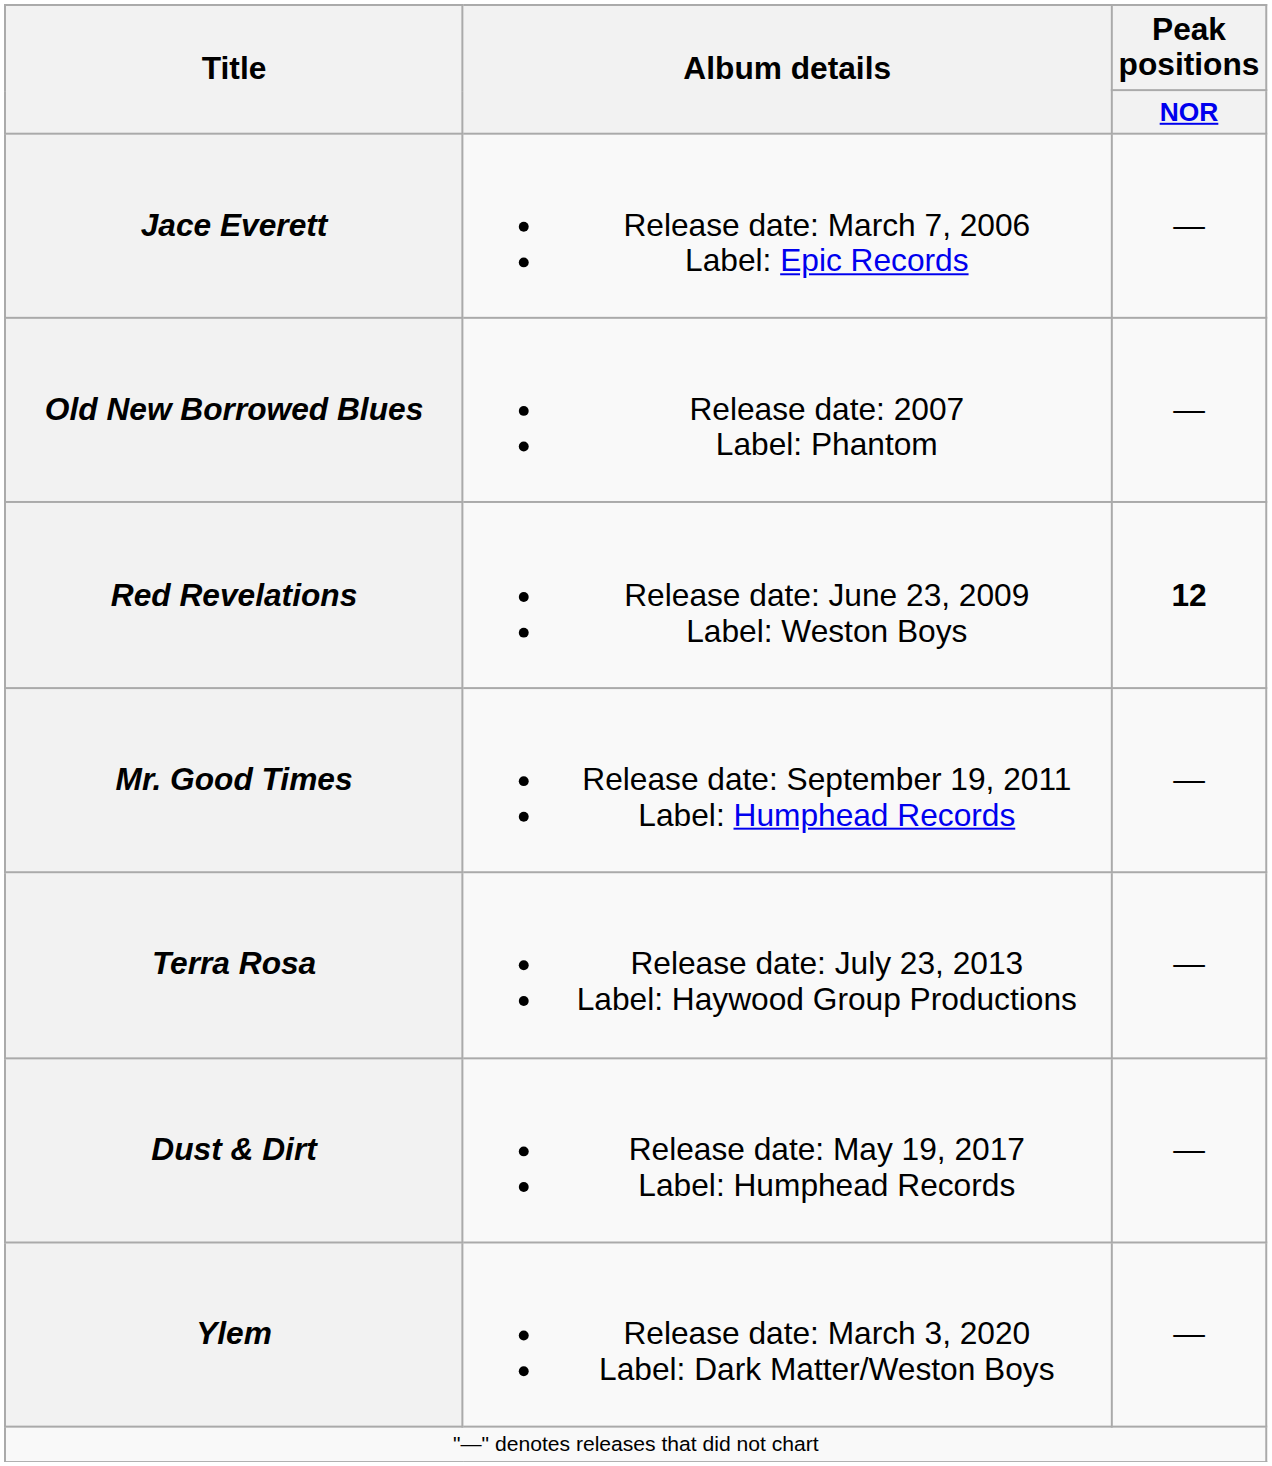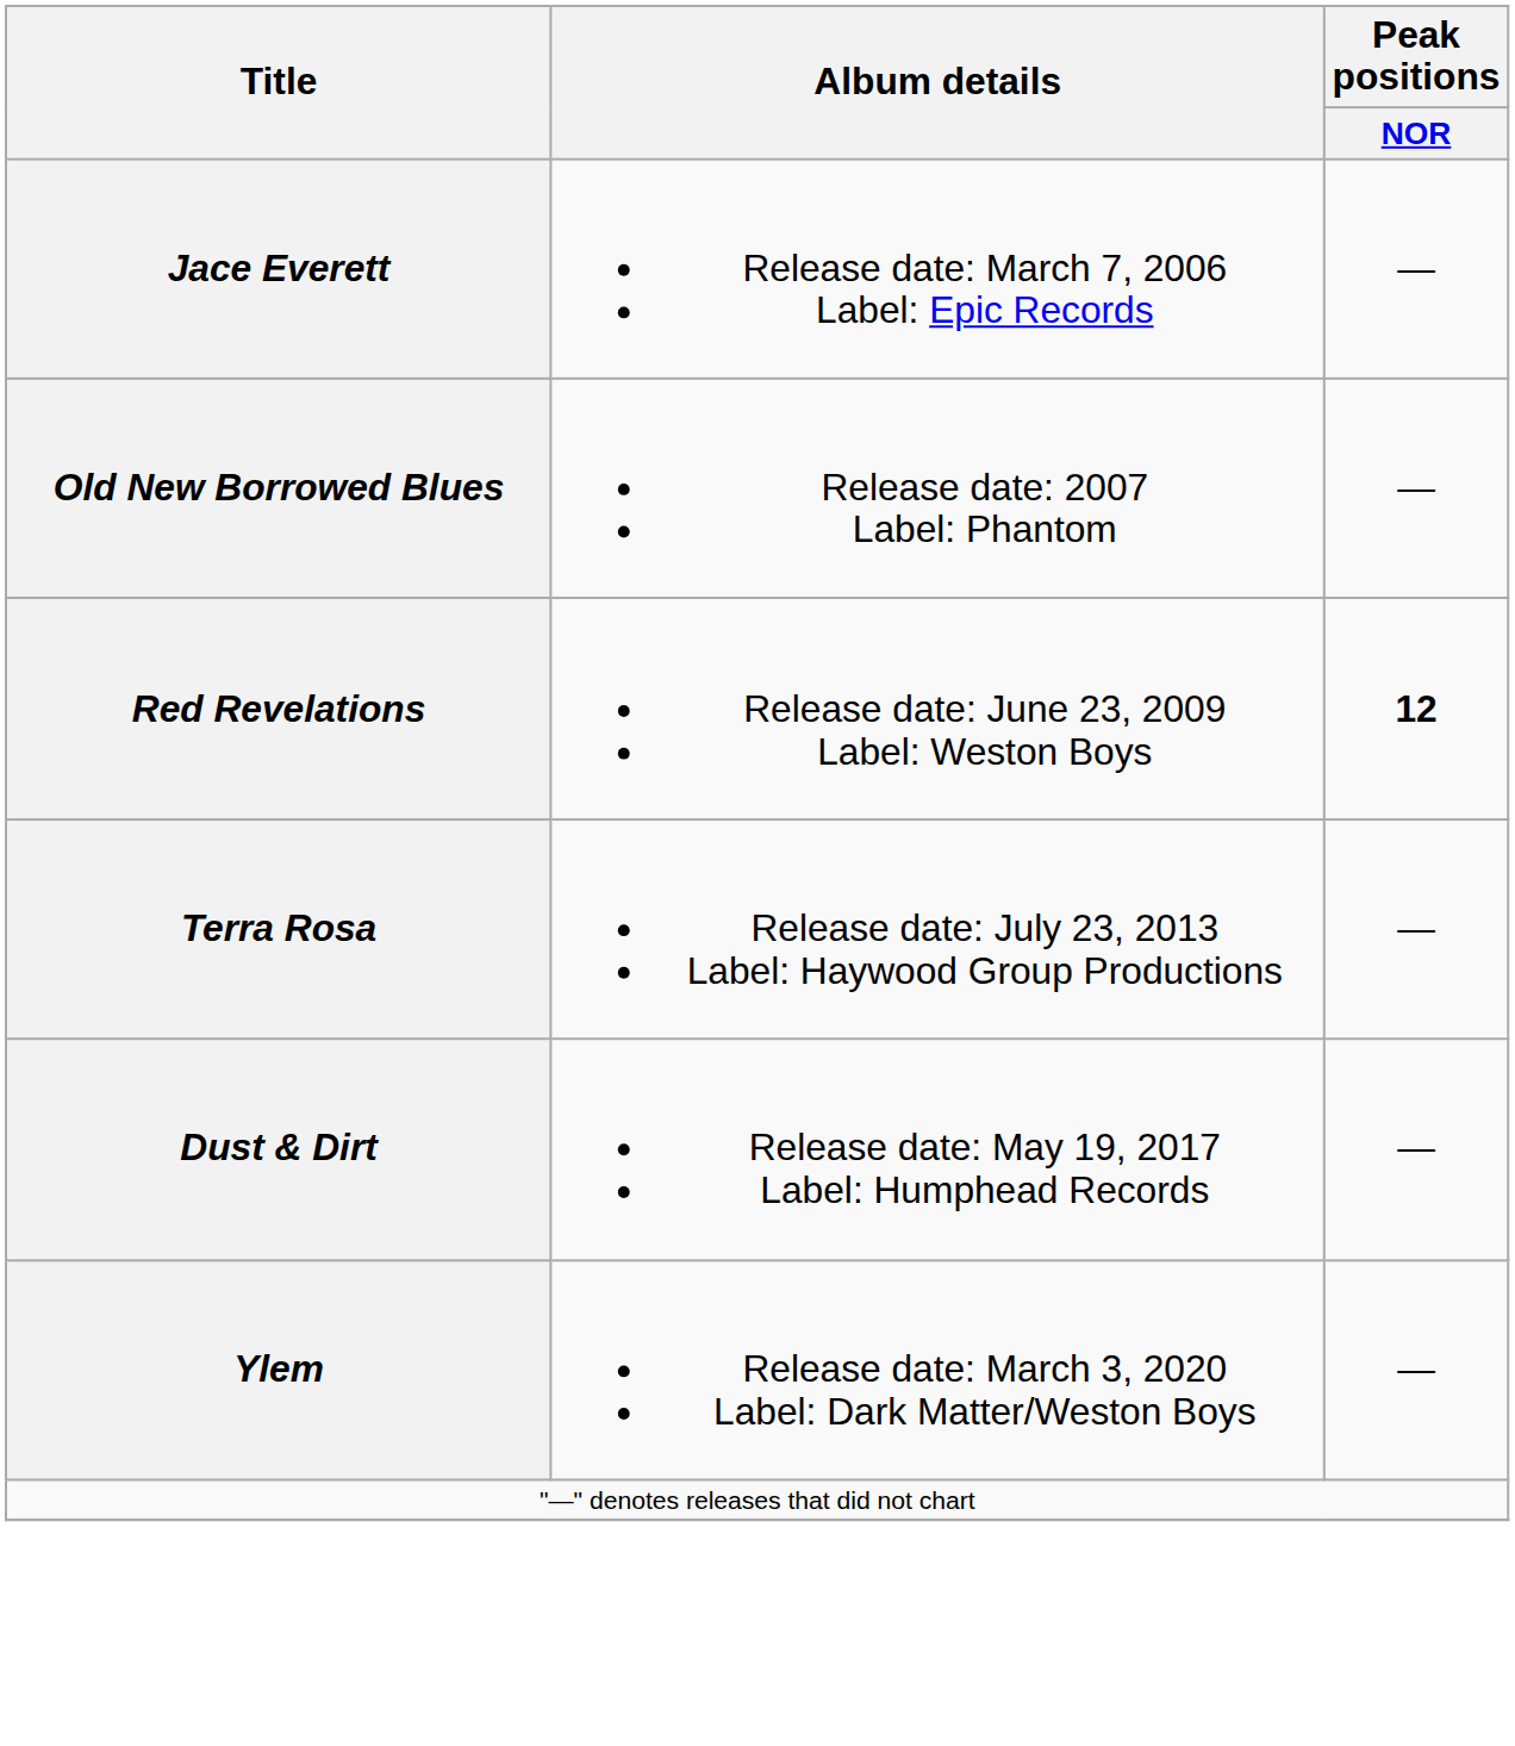 <table class="wikitable plainrowheaders" style="text-align:center;">
 <tr>
 <th rowspan="2" style="width:14em;">Title</th>
 <th rowspan="2" style="width:20em;">Album details</th>
 <th colspan="1">Peak positions</th>
 </tr>
 <tr style="font-size:smaller;">
 <th width="45"><a href='#'>NOR</a><br></th>
 </tr>
 <tr>
 <th scope="row"><em>Jace Everett</em></th>
 <td><br><ul><li>Release date: March 7, 2006</li><li>Label: <a href='#'>Epic Records</a></li></ul></td>
 <td>—</td>
 </tr>
 <tr>
 <th scope="row"><em>Old New Borrowed Blues</em></th>
 <td><br><ul><li>Release date: 2007</li><li>Label: Phantom</li></ul></td>
 <td>—</td>
 </tr>
 <tr>
 <th scope="row"><em>Red Revelations</em></th>
 <td><br><ul><li>Release date: June 23, 2009</li><li>Label: Weston Boys</li></ul></td>
 <td><strong>12</strong></td>
 </tr>
 <tr>
-<th scope="row"><em>Mr. Good Times</em></th>
-<td><br><ul><li>Release date: September 19, 2011</li><li>Label: <a href='#'>Humphead Records</a></li></ul></td>
-<td>—</td>
-</tr>
-<tr>
 <th scope="row"><em>Terra Rosa</em></th>
 <td><br><ul><li>Release date: July 23, 2013</li><li>Label: Haywood Group Productions</li></ul></td>
 <td>—</td>
 </tr>
 <tr>
 <th scope="row"><em>Dust & Dirt</em></th>
 <td><br><ul><li>Release date: May 19, 2017</li><li>Label: Humphead Records</li></ul></td>
 <td>—</td>
 </tr>
 <tr>
 <th scope="row"><em>Ylem</em></th>
 <td><br><ul><li>Release date: March 3, 2020</li><li>Label: Dark Matter/Weston Boys</li></ul></td>
 <td>—</td>
 </tr>
 <tr>
 <td colspan="3" style="font-size:8pt">"—" denotes releases that did not chart</td>
 </tr>
 <tr>
 </tr>
 </table>
